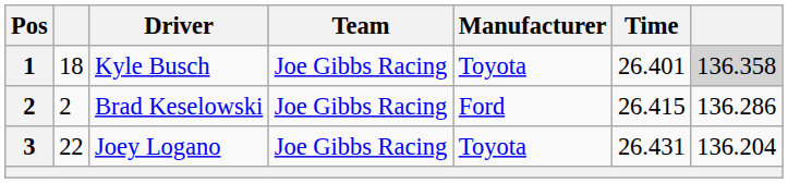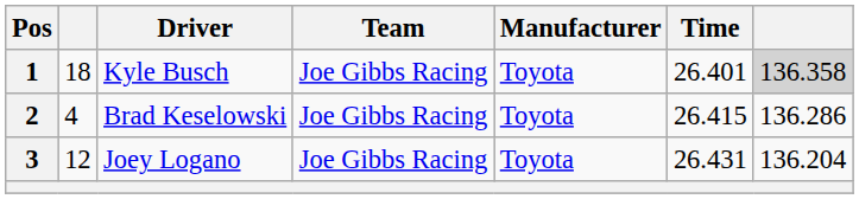 <table class="wikitable" style="font-size:95%">
 <tr>
 <th>Pos</th>
 <th></th>
 <th>Driver</th>
 <th>Team</th>
 <th>Manufacturer</th>
 <th>Time</th>
 <th></th>
 </tr>
 <tr>
 <th>1</th>
 <td>18</td>
 <td><a href='#'>Kyle Busch</a></td>
 <td><a href='#'>Joe Gibbs Racing</a></td>
 <td><a href='#'>Toyota</a></td>
 <td>26.401</td>
 <td style="background: lightgrey;">136.358</td>
 </tr>
 <tr>
 <th>2</th>
-<td>2</td>
+<td>4</td>
 <td><a href='#'>Brad Keselowski</a></td>
 <td><a href='#'>Joe Gibbs Racing</a></td>
-<td><a href='#'>Ford</a></td>
+<td><a href='#'>Toyota</a></td>
 <td>26.415</td>
 <td>136.286</td>
 </tr>
 <tr>
 <th>3</th>
-<td>22</td>
+<td>12</td>
 <td><a href='#'>Joey Logano</a></td>
 <td><a href='#'>Joe Gibbs Racing</a></td>
 <td><a href='#'>Toyota</a></td>
 <td>26.431</td>
 <td>136.204</td>
 </tr>
 <tr>
 <th colspan="7"></th>
 </tr>
 </table>
